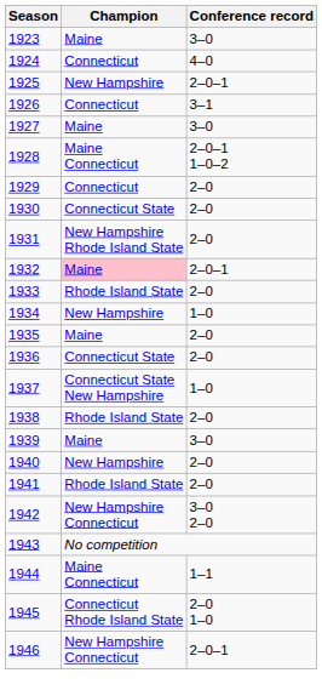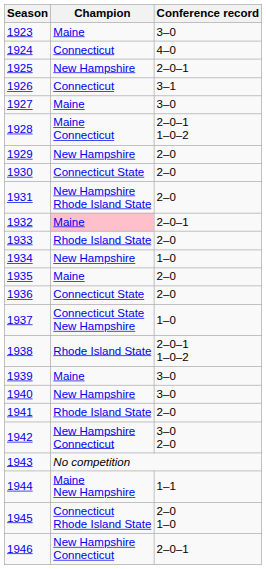 <table class=wikitable>
 <tr>
 <th>Season</th>
 <th>Champion</th>
 <th>Conference record</th>
 </tr>
 <tr>
 <td><a href='#'>1923</a></td>
 <td><a href='#'>Maine</a></td>
 <td>3–0</td>
 </tr>
 <tr>
 <td><a href='#'>1924</a></td>
 <td><a href='#'>Connecticut</a></td>
 <td>4–0</td>
 </tr>
 <tr>
 <td><a href='#'>1925</a></td>
 <td><a href='#'>New Hampshire</a></td>
 <td>2–0–1</td>
 </tr>
 <tr>
 <td><a href='#'>1926</a></td>
 <td><a href='#'>Connecticut</a></td>
 <td>3–1</td>
 </tr>
 <tr>
 <td><a href='#'>1927</a></td>
 <td><a href='#'>Maine</a></td>
 <td>3–0</td>
 </tr>
 <tr>
 <td><a href='#'>1928</a></td>
 <td><a href='#'>Maine</a><br><a href='#'>Connecticut</a></td>
 <td>2–0–1<br>1–0–2</td>
 </tr>
 <tr>
 <td><a href='#'>1929</a></td>
-<td><a href='#'>Connecticut</a></td>
+<td><a href='#'>New Hampshire</a></td>
 <td>2–0</td>
 </tr>
 <tr>
 <td><a href='#'>1930</a></td>
 <td><a href='#'>Connecticut State</a></td>
 <td>2–0</td>
 </tr>
 <tr>
 <td><a href='#'>1931</a></td>
 <td><a href='#'>New Hampshire</a><br><a href='#'>Rhode Island State</a></td>
 <td>2–0</td>
 </tr>
 <tr>
 <td><a href='#'>1932</a></td>
 <td style="background: pink;"><a href='#'>Maine</a></td>
 <td>2–0–1</td>
 </tr>
 <tr>
 <td><a href='#'>1933</a></td>
 <td><a href='#'>Rhode Island State</a></td>
 <td>2–0</td>
 </tr>
 <tr>
 <td><a href='#'>1934</a></td>
 <td><a href='#'>New Hampshire</a></td>
 <td>1–0</td>
 </tr>
 <tr>
 <td><a href='#'>1935</a></td>
 <td><a href='#'>Maine</a></td>
 <td>2–0</td>
 </tr>
 <tr>
 <td><a href='#'>1936</a></td>
 <td><a href='#'>Connecticut State</a></td>
 <td>2–0</td>
 </tr>
 <tr>
 <td><a href='#'>1937</a></td>
 <td><a href='#'>Connecticut State</a><br><a href='#'>New Hampshire</a></td>
 <td>1–0</td>
 </tr>
 <tr>
 <td><a href='#'>1938</a></td>
 <td><a href='#'>Rhode Island State</a></td>
-<td>2–0</td>
+<td>2–0–1<br>1–0–2</td>
 </tr>
 <tr>
 <td><a href='#'>1939</a></td>
 <td><a href='#'>Maine</a></td>
 <td>3–0</td>
 </tr>
 <tr>
 <td><a href='#'>1940</a></td>
 <td><a href='#'>New Hampshire</a></td>
-<td>2–0</td>
+<td>3–0</td>
 </tr>
 <tr>
 <td><a href='#'>1941</a></td>
 <td><a href='#'>Rhode Island State</a></td>
 <td>2–0</td>
 </tr>
 <tr>
 <td><a href='#'>1942</a></td>
 <td><a href='#'>New Hampshire</a><br><a href='#'>Connecticut</a></td>
 <td>3–0<br>2–0</td>
 </tr>
 <tr>
 <td><a href='#'>1943</a></td>
 <td colspan=2><em>No competition</em></td>
 </tr>
 <tr>
 <td><a href='#'>1944</a></td>
-<td><a href='#'>Maine</a><br><a href='#'>Connecticut</a></td>
+<td><a href='#'>Maine</a><br><a href='#'>New Hampshire</a></td>
 <td>1–1</td>
 </tr>
 <tr>
 <td><a href='#'>1945</a></td>
 <td><a href='#'>Connecticut</a><br><a href='#'>Rhode Island State</a></td>
 <td>2–0<br>1–0</td>
 </tr>
 <tr>
 <td><a href='#'>1946</a></td>
 <td><a href='#'>New Hampshire</a><br><a href='#'>Connecticut</a></td>
 <td>2–0–1</td>
 </tr>
 </table>
